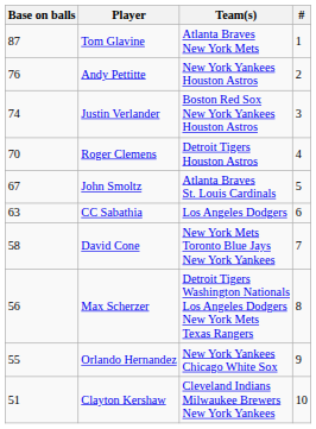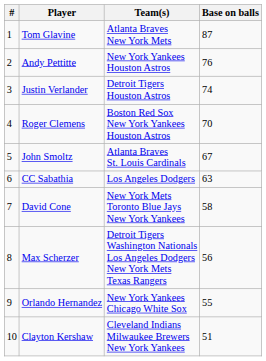 <table class="wikitable" style="float:left;">
 <tr>
-<th>Base on balls</th>
+<th>#</th>
 <th>Player</th>
 <th>Team(s)</th>
-<th>#</th>
+<th>Base on balls</th>
 </tr>
 <tr>
-<td>87</td>
+<td>1</td>
 <td><a href='#'>Tom Glavine</a></td>
 <td><a href='#'>Atlanta Braves</a><br><a href='#'>New York Mets</a></td>
-<td>1</td>
+<td>87</td>
 </tr>
 <tr>
-<td>76</td>
+<td>2</td>
 <td><a href='#'>Andy Pettitte</a></td>
 <td><a href='#'>New York Yankees</a><br><a href='#'>Houston Astros</a></td>
-<td>2</td>
+<td>76</td>
 </tr>
 <tr>
+<td>3</td>
+<td><a href='#'>Justin Verlander</a></td>
+<td><a href='#'>Detroit Tigers</a><br><a href='#'>Houston Astros</a></td>
 <td>74</td>
-<td><a href='#'>Justin Verlander</a></td>
-<td><a href='#'>Boston Red Sox</a><br><a href='#'>New York Yankees</a><br><a href='#'>Houston Astros</a></td>
-<td>3</td>
 </tr>
 <tr>
+<td>4</td>
+<td><a href='#'>Roger Clemens</a></td>
+<td><a href='#'>Boston Red Sox</a><br><a href='#'>New York Yankees</a><br><a href='#'>Houston Astros</a></td>
 <td>70</td>
-<td><a href='#'>Roger Clemens</a></td>
-<td><a href='#'>Detroit Tigers</a><br><a href='#'>Houston Astros</a></td>
-<td>4</td>
 </tr>
 <tr>
-<td>67</td>
+<td>5</td>
 <td><a href='#'>John Smoltz</a></td>
 <td><a href='#'>Atlanta Braves</a><br><a href='#'>St. Louis Cardinals</a></td>
-<td>5</td>
+<td>67</td>
 </tr>
 <tr>
-<td>63</td>
+<td>6</td>
 <td><a href='#'>CC Sabathia</a></td>
 <td><a href='#'>Los Angeles Dodgers</a></td>
-<td>6</td>
+<td>63</td>
 </tr>
 <tr>
-<td>58</td>
+<td>7</td>
 <td><a href='#'>David Cone</a></td>
 <td><a href='#'>New York Mets</a><br><a href='#'>Toronto Blue Jays</a><br><a href='#'>New York Yankees</a></td>
-<td>7</td>
+<td>58</td>
 </tr>
 <tr>
-<td>56</td>
+<td>8</td>
 <td><a href='#'>Max Scherzer</a></td>
 <td><a href='#'>Detroit Tigers</a><br><a href='#'>Washington Nationals</a><br><a href='#'>Los Angeles Dodgers</a><br><a href='#'>New York Mets</a><br><a href='#'>Texas Rangers</a></td>
-<td>8</td>
+<td>56</td>
 </tr>
 <tr>
-<td>55</td>
+<td>9</td>
 <td><a href='#'>Orlando Hernandez</a></td>
 <td><a href='#'>New York Yankees</a><br><a href='#'>Chicago White Sox</a></td>
-<td>9</td>
+<td>55</td>
 </tr>
 <tr>
-<td>51</td>
+<td>10</td>
 <td><a href='#'>Clayton Kershaw</a></td>
 <td><a href='#'>Cleveland Indians</a><br><a href='#'>Milwaukee Brewers</a><br><a href='#'>New York Yankees</a></td>
-<td>10</td>
+<td>51</td>
 </tr>
 </table>
